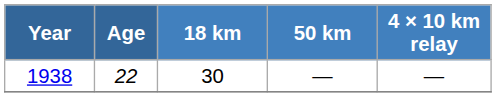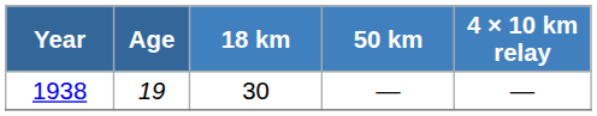 <table class="wikitable" style="font-size:95%; text-align:center; border:grey solid 1px; border-collapse:collapse; background:#ffffff;">
 <tr>
 <th style="background-color:#369; color:white; width:60px;"> Year </th>
 <th style="background-color:#369; color:white; width:40px;"> Age </th>
 <th style="background-color:#4180be; color:white; width:75px;"> 18 km </th>
 <th style="background-color:#4180be; color:white; width:75px;"> 50 km </th>
 <th style="background-color:#4180be; color:white; width:75px;"> 4 × 10 km <br> relay </th>
 </tr>
 <tr>
 <td><a href='#'>1938</a></td>
-<td><em>22</em></td>
+<td><em>19</em></td>
 <td>30</td>
 <td>—</td>
 <td>—</td>
 </tr>
 <tr>
 </tr>
 </table>
